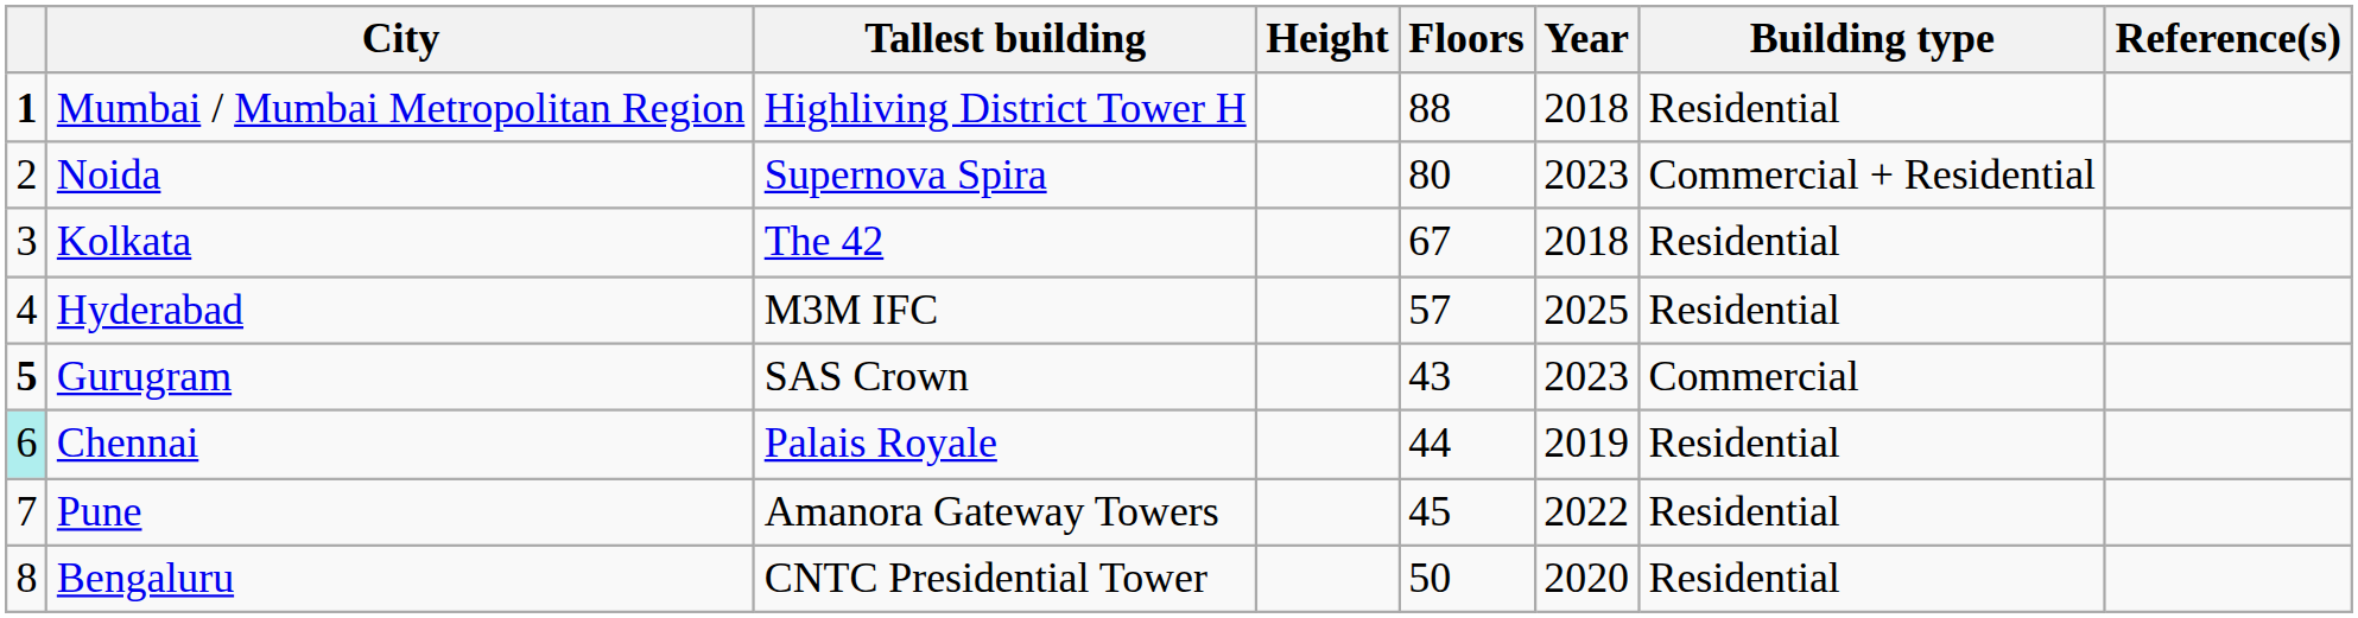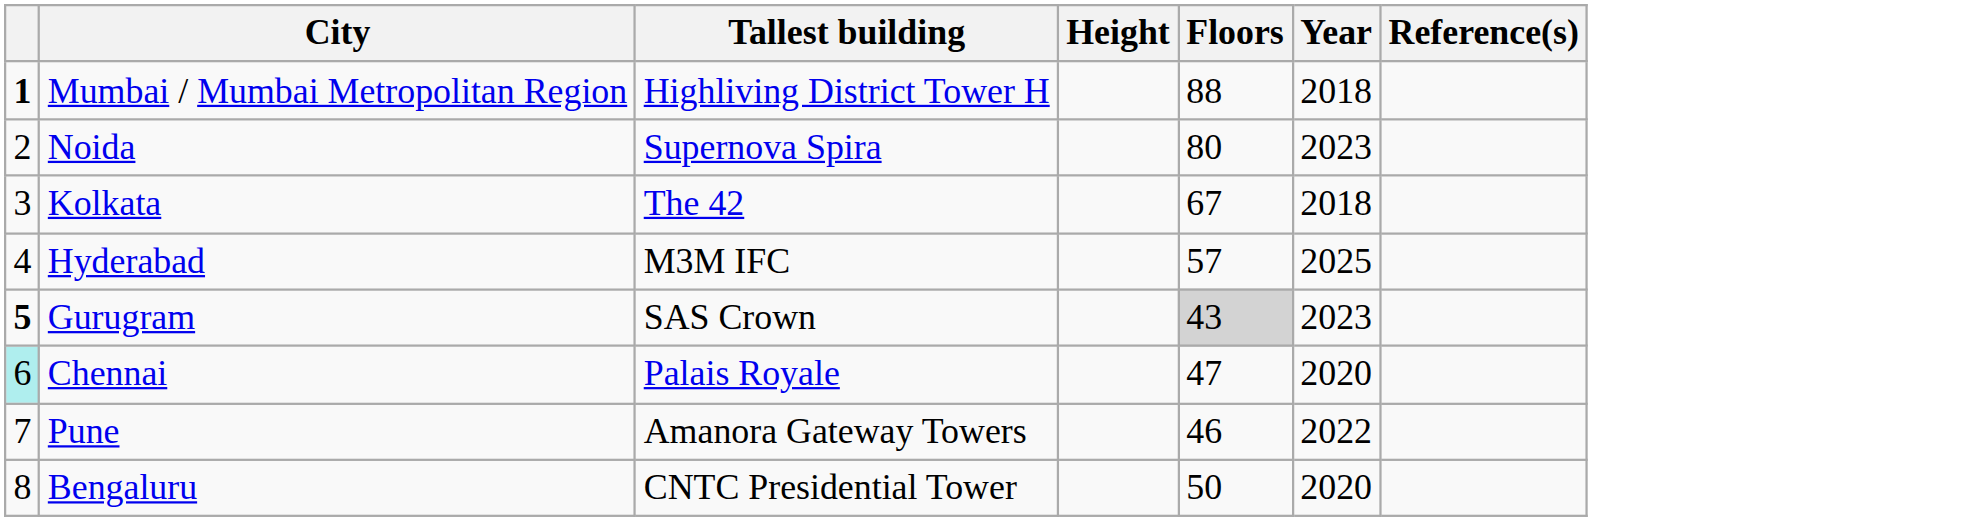 <table class="wikitable">
 <tr style="background:#ececec;">
 <th></th>
 <th>City</th>
 <th>Tallest building</th>
 <th>Height</th>
 <th>Floors</th>
 <th>Year</th>
-<th>Building type</th>
 <th>Reference(s)</th>
 </tr>
 <tr>
 <td><strong>1</strong></td>
 <td><a href='#'>Mumbai</a> / <a href='#'>Mumbai Metropolitan Region</a></td>
 <td><a href='#'>Highliving District Tower H</a></td>
 <td></td>
 <td>88</td>
 <td>2018</td>
-<td><span>Residential</span></td>
 <td></td>
 </tr>
 <tr>
 <td>2</td>
 <td><a href='#'>Noida</a></td>
 <td><a href='#'>Supernova Spira</a></td>
 <td></td>
 <td>80</td>
 <td>2023</td>
-<td><span>Commercial + Residential</span></td>
 <td></td>
 </tr>
 <tr>
 <td>3</td>
 <td><a href='#'>Kolkata</a></td>
 <td><a href='#'>The 42</a></td>
 <td></td>
 <td>67</td>
 <td>2018</td>
-<td><span>Residential</span></td>
 <td></td>
 </tr>
 <tr>
 <td>4</td>
 <td><a href='#'>Hyderabad</a></td>
 <td>M3M IFC</td>
 <td></td>
 <td>57</td>
 <td>2025</td>
-<td><span>Residential</span></td>
 <td></td>
 </tr>
 <tr>
 <td><strong>5</strong></td>
 <td><a href='#'>Gurugram</a></td>
 <td>SAS Crown</td>
 <td></td>
-<td>43</td>
+<td style="background: lightgrey;">43</td>
 <td>2023</td>
-<td><span>Commercial</span></td>
 <td></td>
 </tr>
 <tr>
 <td style="background: paleturquoise;">6</td>
 <td><a href='#'>Chennai</a></td>
 <td><a href='#'>Palais Royale</a></td>
 <td></td>
-<td>44</td>
-<td>2019</td>
-<td><span>Residential</span></td>
+<td>47</td>
+<td>2020</td>
 <td></td>
 </tr>
 <tr>
 <td>7</td>
 <td><a href='#'>Pune</a></td>
 <td>Amanora Gateway Towers</td>
 <td></td>
-<td>45</td>
+<td>46</td>
 <td>2022</td>
-<td><span>Residential</span></td>
 <td></td>
 </tr>
 <tr>
 <td>8</td>
 <td><a href='#'>Bengaluru</a></td>
 <td>CNTC Presidential Tower</td>
 <td></td>
 <td>50</td>
 <td>2020</td>
-<td><span>Residential</span></td>
 <td></td>
 </tr>
 </table>
